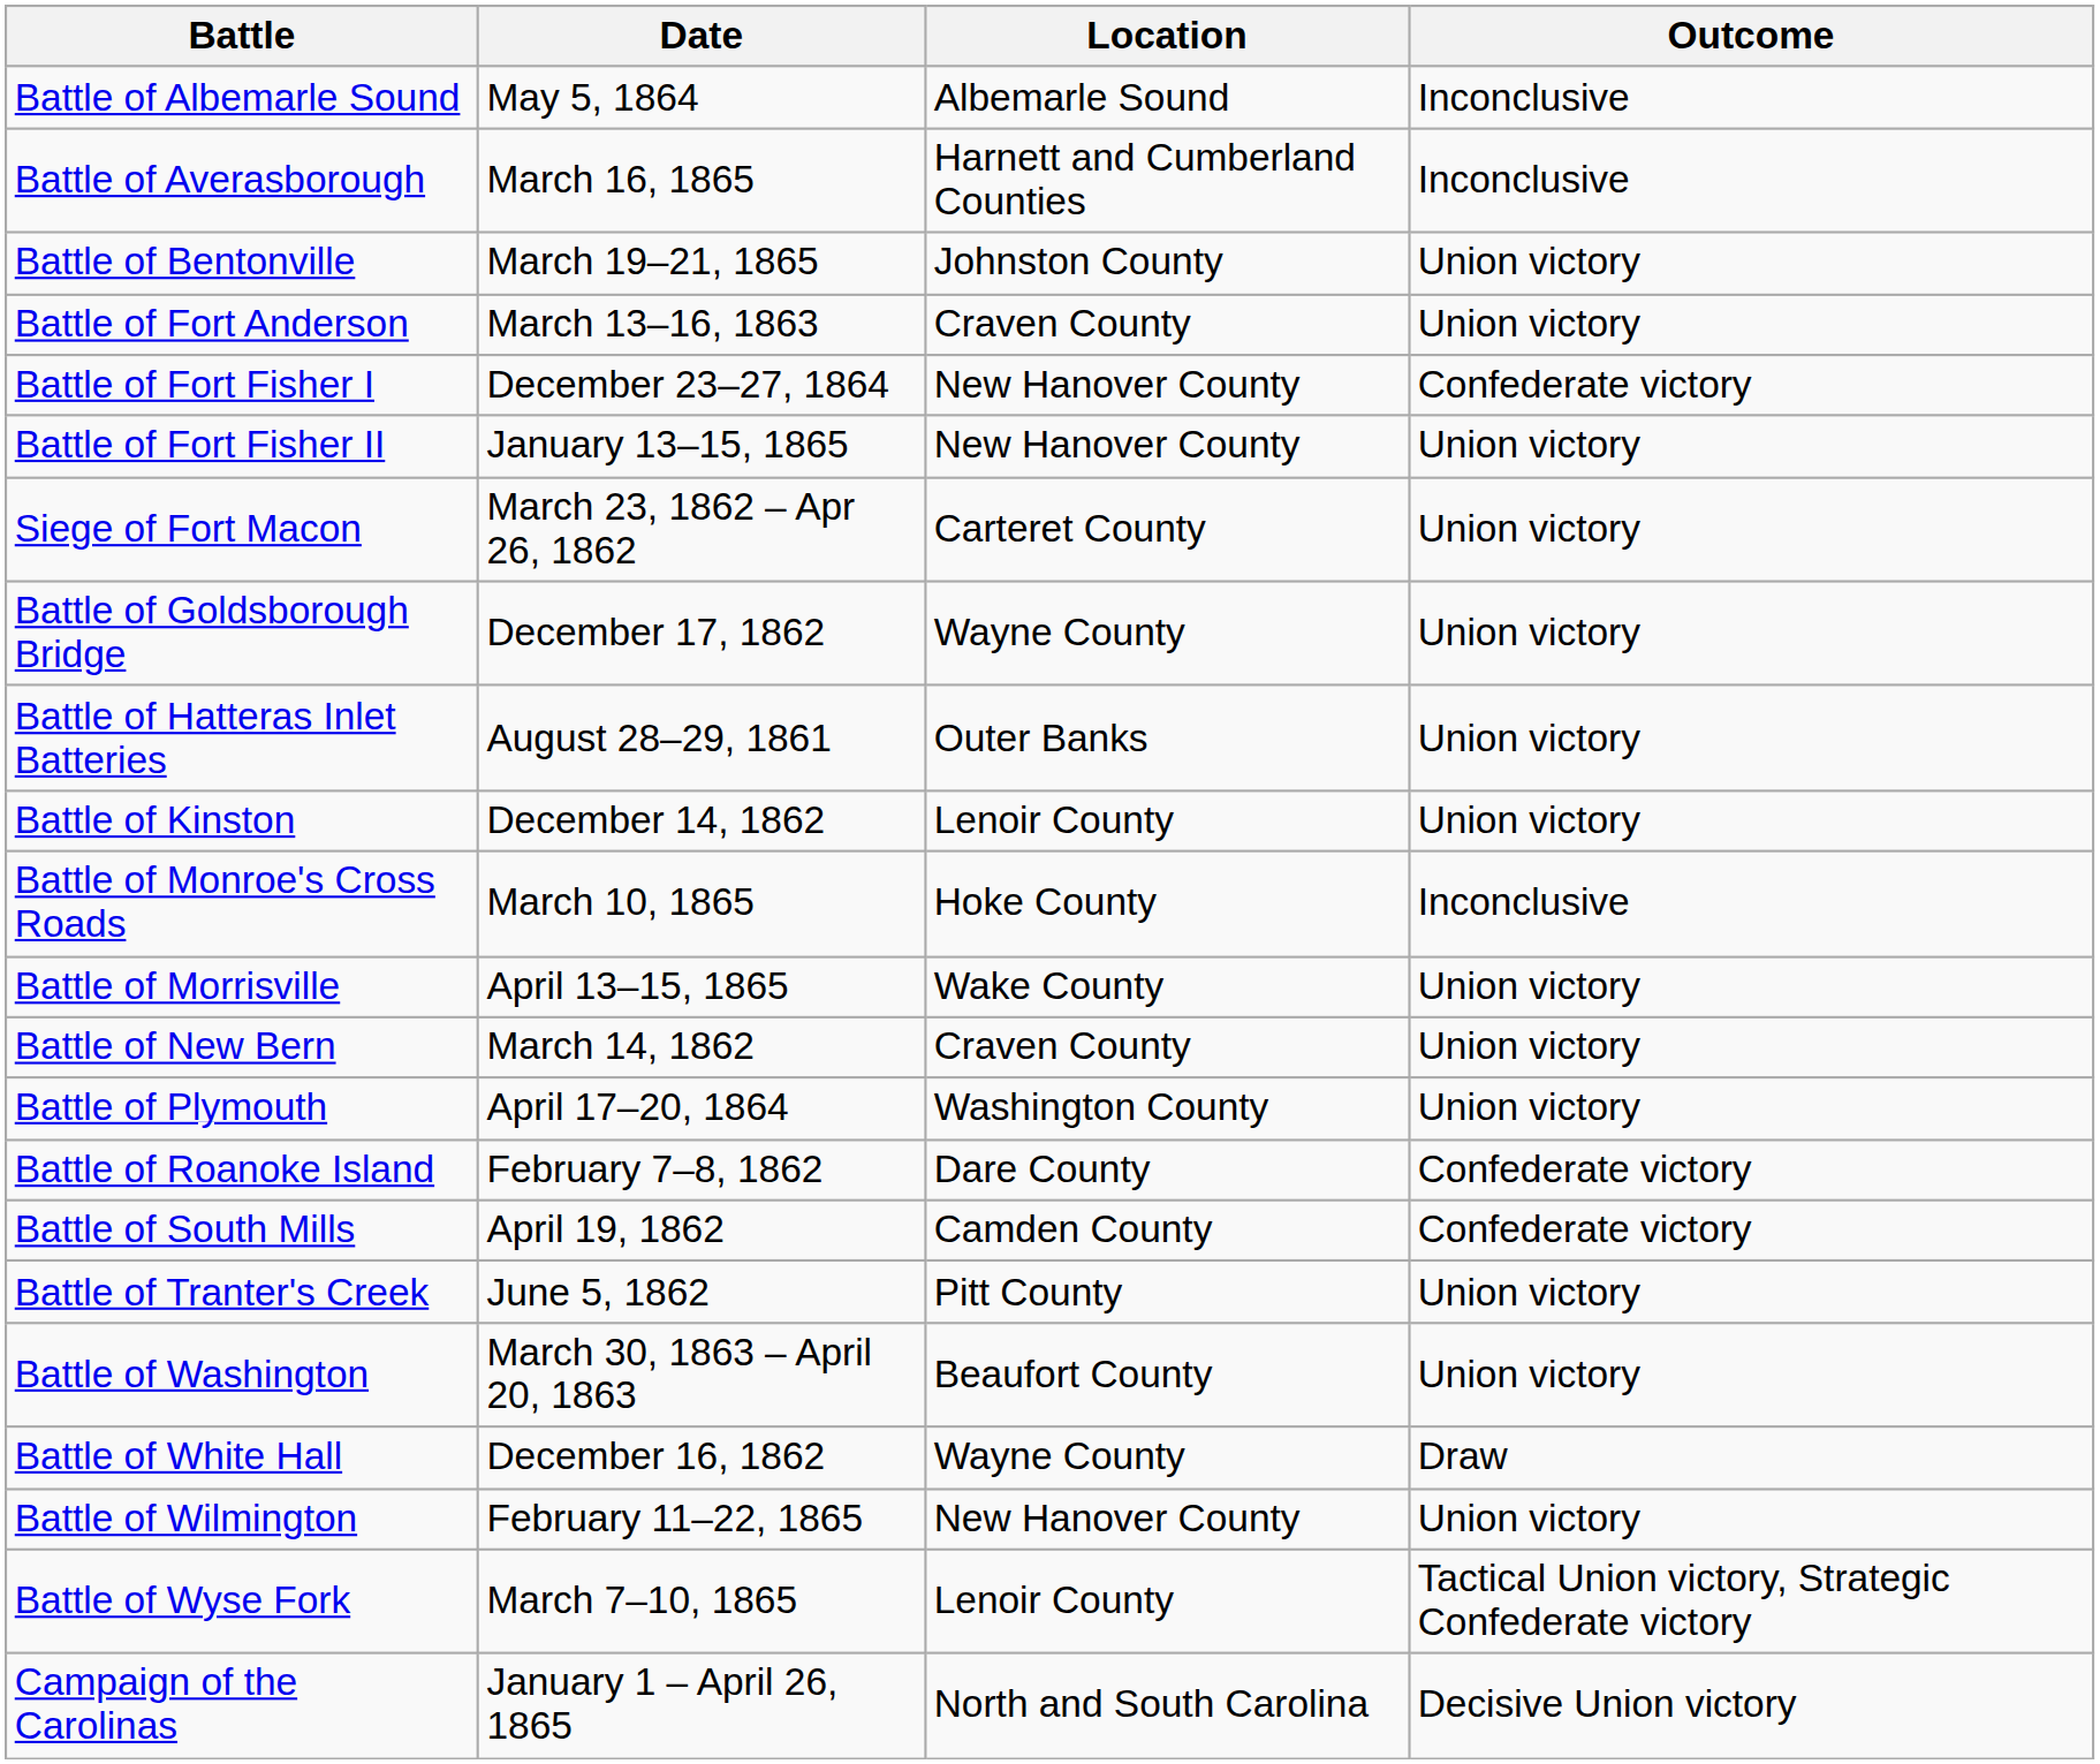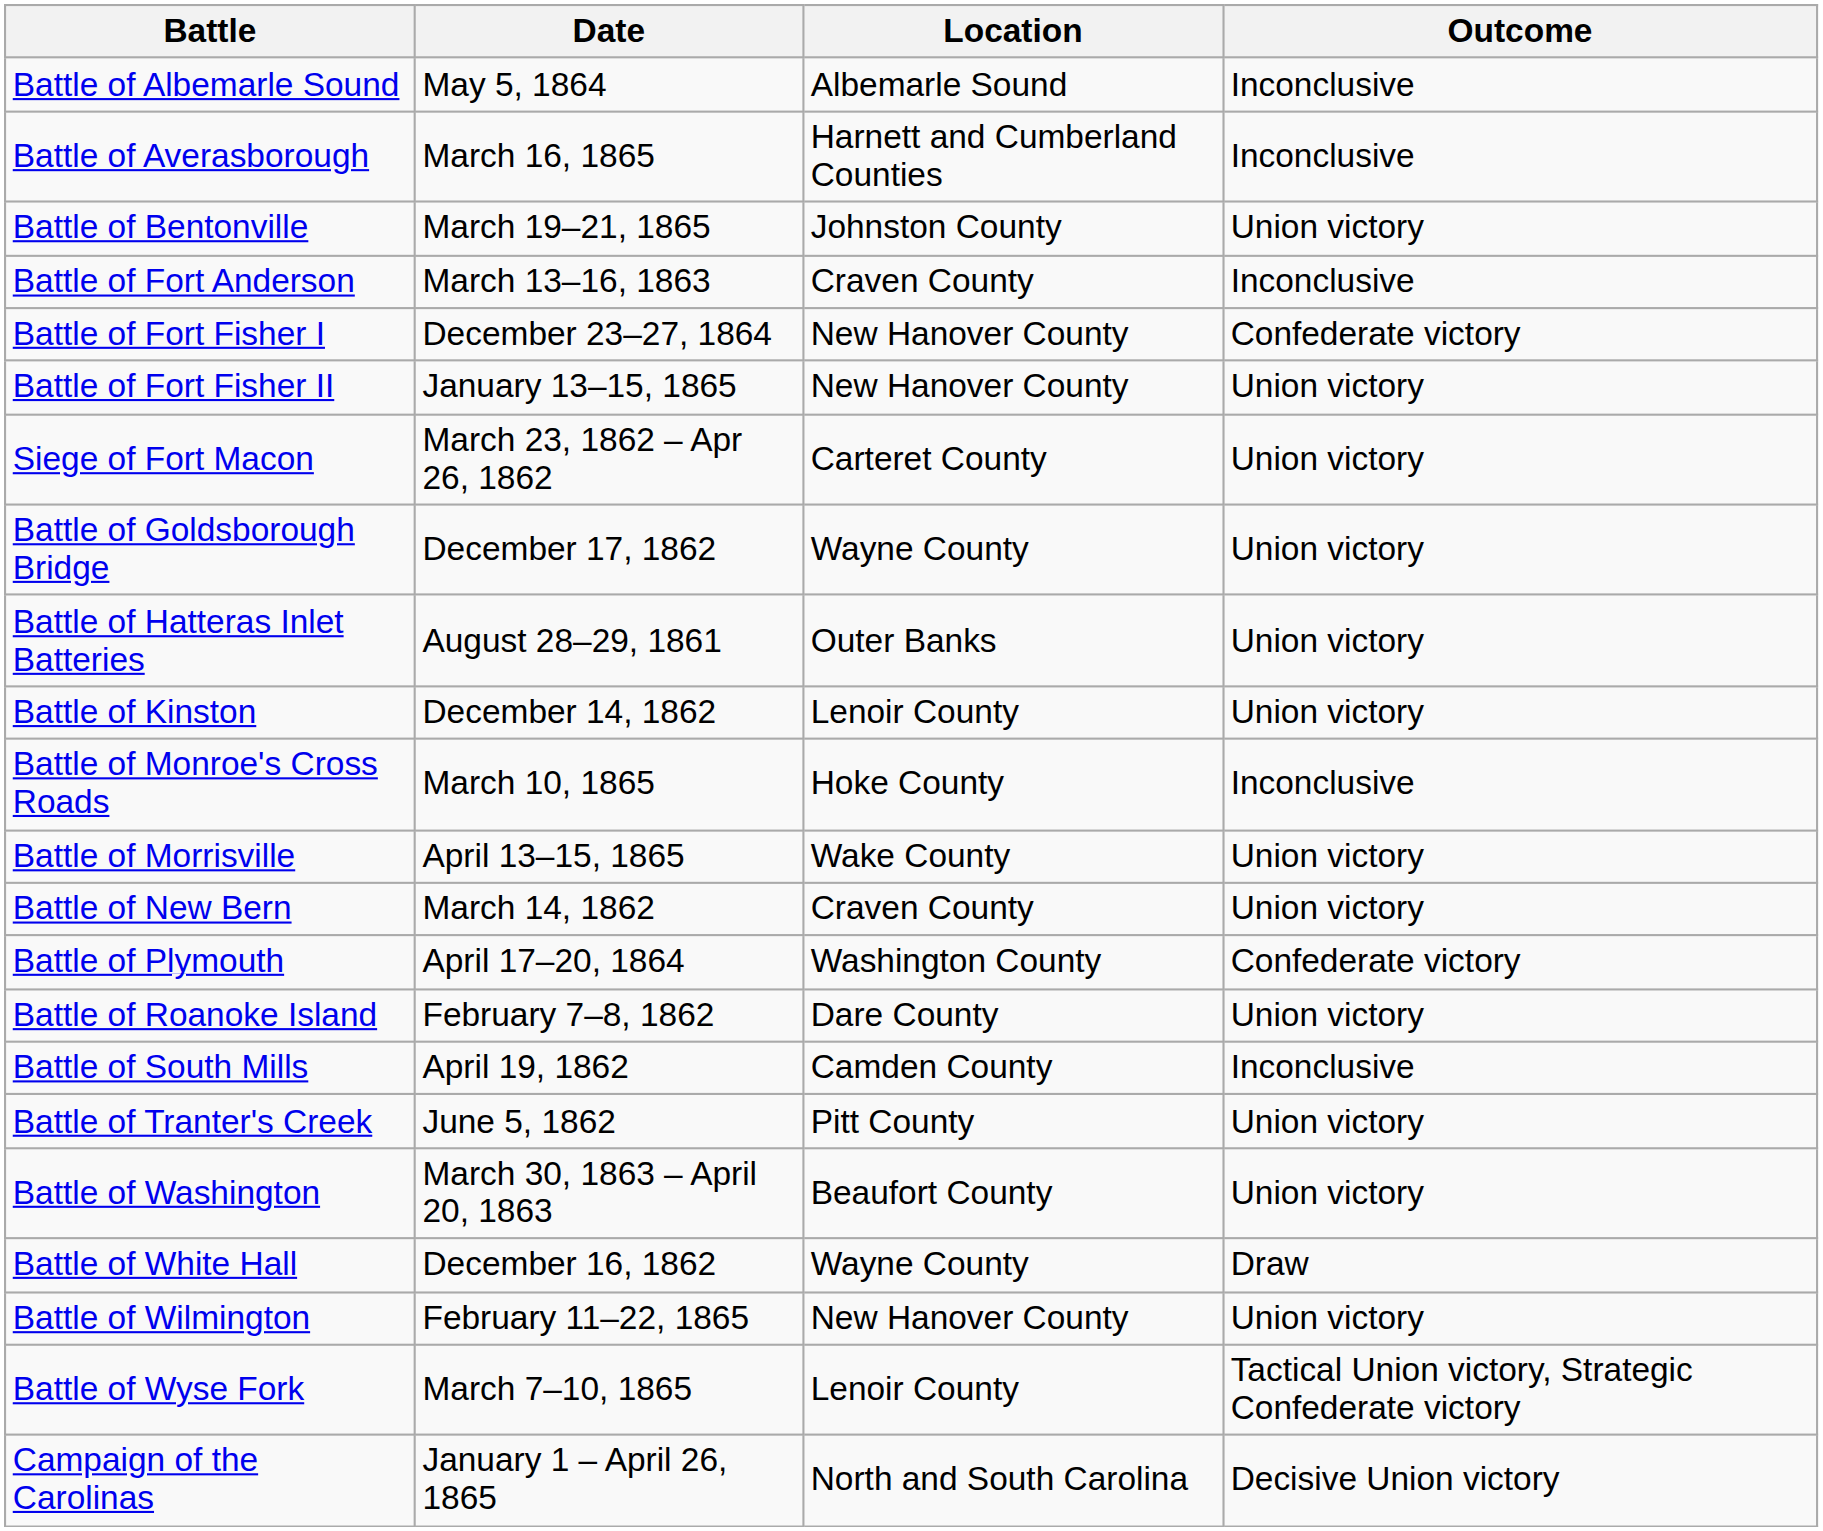 <table class="sortable wikitable">
 <tr>
 <th>Battle</th>
 <th>Date</th>
 <th>Location</th>
 <th>Outcome</th>
 </tr>
 <tr>
 <td><a href='#'>Battle of Albemarle Sound</a></td>
 <td>May 5, 1864</td>
 <td>Albemarle Sound</td>
 <td>Inconclusive</td>
 </tr>
 <tr>
 <td><a href='#'>Battle of Averasborough</a></td>
 <td>March 16, 1865</td>
 <td>Harnett and Cumberland Counties</td>
 <td>Inconclusive</td>
 </tr>
 <tr>
 <td><a href='#'>Battle of Bentonville</a></td>
 <td data-sort-value="March 19, 1865">March 19–21, 1865</td>
 <td>Johnston County</td>
 <td>Union victory</td>
 </tr>
 <tr>
 <td><a href='#'>Battle of Fort Anderson</a></td>
 <td data-sort-value="March 13, 1863">March 13–16, 1863</td>
 <td>Craven County</td>
-<td>Union victory</td>
+<td>Inconclusive</td>
 </tr>
 <tr>
 <td><a href='#'>Battle of Fort Fisher I</a></td>
 <td data-sort-value="December 23, 1864">December 23–27, 1864</td>
 <td>New Hanover County</td>
 <td>Confederate victory</td>
 </tr>
 <tr>
 <td><a href='#'>Battle of Fort Fisher II</a></td>
 <td data-sort-value="January 13, 1865">January 13–15, 1865</td>
 <td>New Hanover County</td>
 <td>Union victory</td>
 </tr>
 <tr>
 <td><a href='#'>Siege of Fort Macon</a></td>
 <td data-sort-value="March 23, 1862">March 23, 1862 – Apr 26, 1862</td>
 <td>Carteret County</td>
 <td>Union victory</td>
 </tr>
 <tr>
 <td><a href='#'>Battle of Goldsborough Bridge</a></td>
 <td>December 17, 1862</td>
 <td>Wayne County</td>
 <td>Union victory</td>
 </tr>
 <tr>
 <td><a href='#'>Battle of Hatteras Inlet Batteries</a></td>
 <td data-sort-value="August 28, 1861">August 28–29, 1861</td>
 <td>Outer Banks</td>
 <td>Union victory</td>
 </tr>
 <tr>
 <td><a href='#'>Battle of Kinston</a></td>
 <td>December 14, 1862</td>
 <td>Lenoir County</td>
 <td>Union victory</td>
 </tr>
 <tr>
 <td><a href='#'>Battle of Monroe's Cross Roads</a></td>
 <td>March 10, 1865</td>
 <td>Hoke County</td>
 <td>Inconclusive</td>
 </tr>
 <tr>
 <td><a href='#'>Battle of Morrisville</a></td>
 <td data-sort-value="April 13, 1865">April 13–15, 1865</td>
 <td>Wake County</td>
 <td>Union victory</td>
 </tr>
 <tr>
 <td><a href='#'>Battle of New Bern</a></td>
 <td>March 14, 1862</td>
 <td>Craven County</td>
 <td>Union victory</td>
 </tr>
 <tr>
 <td><a href='#'>Battle of Plymouth</a></td>
 <td data-sort-value="April 17, 1864">April 17–20, 1864</td>
 <td>Washington County</td>
-<td>Union victory</td>
+<td>Confederate victory</td>
 </tr>
 <tr>
 <td><a href='#'>Battle of Roanoke Island</a></td>
 <td data-sort-value="February 7, 1862">February 7–8, 1862</td>
 <td>Dare County</td>
-<td>Confederate victory</td>
+<td>Union victory</td>
 </tr>
 <tr>
 <td><a href='#'>Battle of South Mills</a></td>
 <td>April 19, 1862</td>
 <td>Camden County</td>
-<td>Confederate victory</td>
+<td>Inconclusive</td>
 </tr>
 <tr>
 <td><a href='#'>Battle of Tranter's Creek</a></td>
 <td>June 5, 1862</td>
 <td>Pitt County</td>
 <td>Union victory</td>
 </tr>
 <tr>
 <td><a href='#'>Battle of Washington</a></td>
 <td data-sort-value="March 30, 1863">March 30, 1863 – April 20, 1863</td>
 <td>Beaufort County</td>
 <td>Union victory</td>
 </tr>
 <tr>
 <td><a href='#'>Battle of White Hall</a></td>
 <td>December 16, 1862</td>
 <td>Wayne County</td>
 <td>Draw</td>
 </tr>
 <tr>
 <td><a href='#'>Battle of Wilmington</a></td>
 <td data-sort-value="February 1, 1865">February 11–22, 1865</td>
 <td>New Hanover County</td>
 <td>Union victory</td>
 </tr>
 <tr>
 <td><a href='#'>Battle of Wyse Fork</a></td>
 <td data-sort-value="March 7, 1865">March 7–10, 1865</td>
 <td>Lenoir County</td>
 <td>Tactical Union victory, Strategic Confederate victory</td>
 </tr>
 <tr>
 <td><a href='#'>Campaign of the Carolinas</a></td>
 <td data-sort-value="January 1, 1865">January 1 – April 26, 1865</td>
 <td>North and South Carolina</td>
 <td>Decisive Union victory</td>
 </tr>
 </table>
